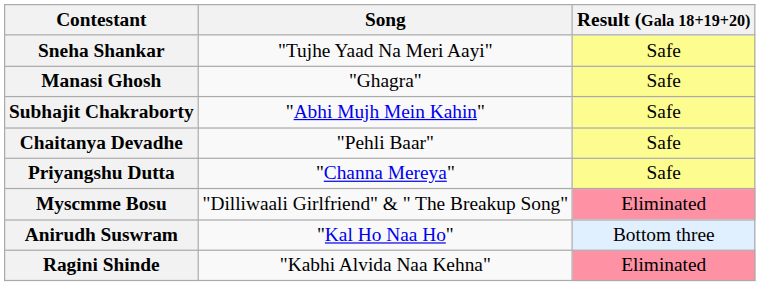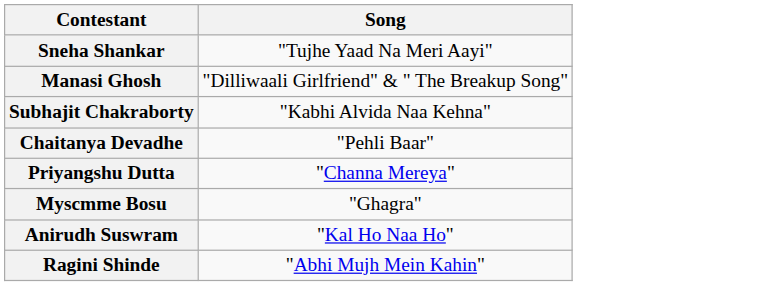 <table class="wikitable unsortable" style="text-align:center;">
 <tr>
 <th scope="col">Contestant</th>
 <th scope="col">Song</th>
-<th>Result (<small>Gala 18+19+20)</small></th>
 </tr>
 <tr>
 <th>Sneha Shankar</th>
 <td>"Tujhe Yaad Na Meri Aayi"</td>
-<td style="background:#FDFC8F;">Safe</td>
 </tr>
 <tr>
 <th>Manasi Ghosh</th>
-<td>"Ghagra"</td>
-<td style="background:#FDFC8F;">Safe</td>
+<td>"Dilliwaali Girlfriend" & " The Breakup Song"</td>
 </tr>
 <tr>
 <th>Subhajit Chakraborty</th>
-<td>"<a href='#'>Abhi Mujh Mein Kahin</a>"</td>
-<td style="background:#FDFC8F;">Safe</td>
+<td>"Kabhi Alvida Naa Kehna"</td>
 </tr>
 <tr>
 <th>Chaitanya Devadhe</th>
 <td>"Pehli Baar"</td>
-<td style="background:#FDFC8F;">Safe</td>
 </tr>
 <tr>
 <th>Priyangshu Dutta</th>
 <td>"<a href='#'>Channa Mereya</a>"</td>
-<td style="background:#FDFC8F;">Safe</td>
 </tr>
 <tr>
 <th>Myscmme Bosu</th>
-<td>"Dilliwaali Girlfriend" & " The Breakup Song"</td>
-<td style="background:#FF91A4;">Eliminated</td>
+<td>"Ghagra"</td>
 </tr>
 <tr>
 <th>Anirudh Suswram</th>
 <td>"<a href='#'>Kal Ho Naa Ho</a>"</td>
-<td style="background:#e0f0ff;">Bottom three</td>
 </tr>
 <tr>
 <th>Ragini Shinde</th>
-<td>"Kabhi Alvida Naa Kehna"</td>
-<td style="background:#FF91A4;">Eliminated</td>
+<td>"<a href='#'>Abhi Mujh Mein Kahin</a>"</td>
 </tr>
 </table>
